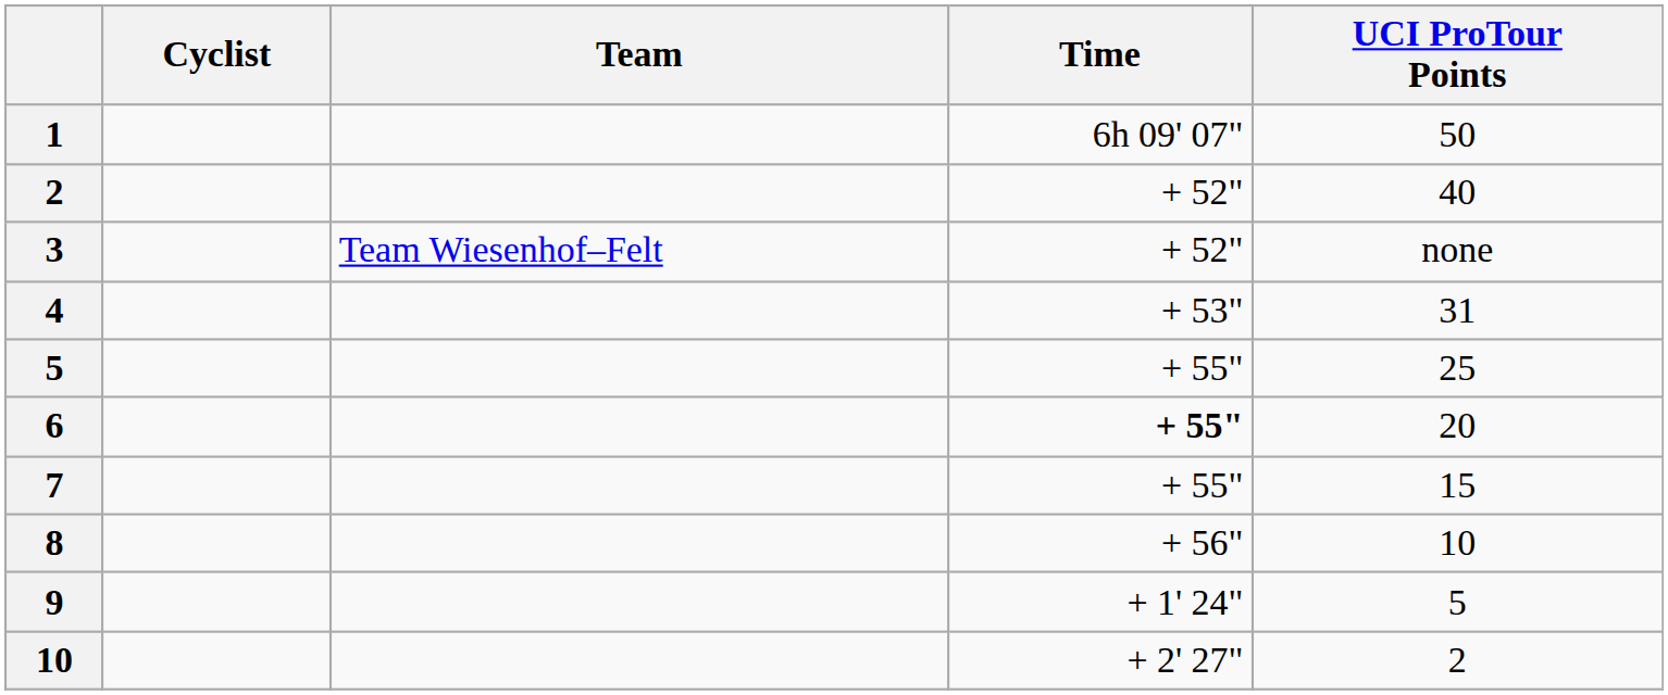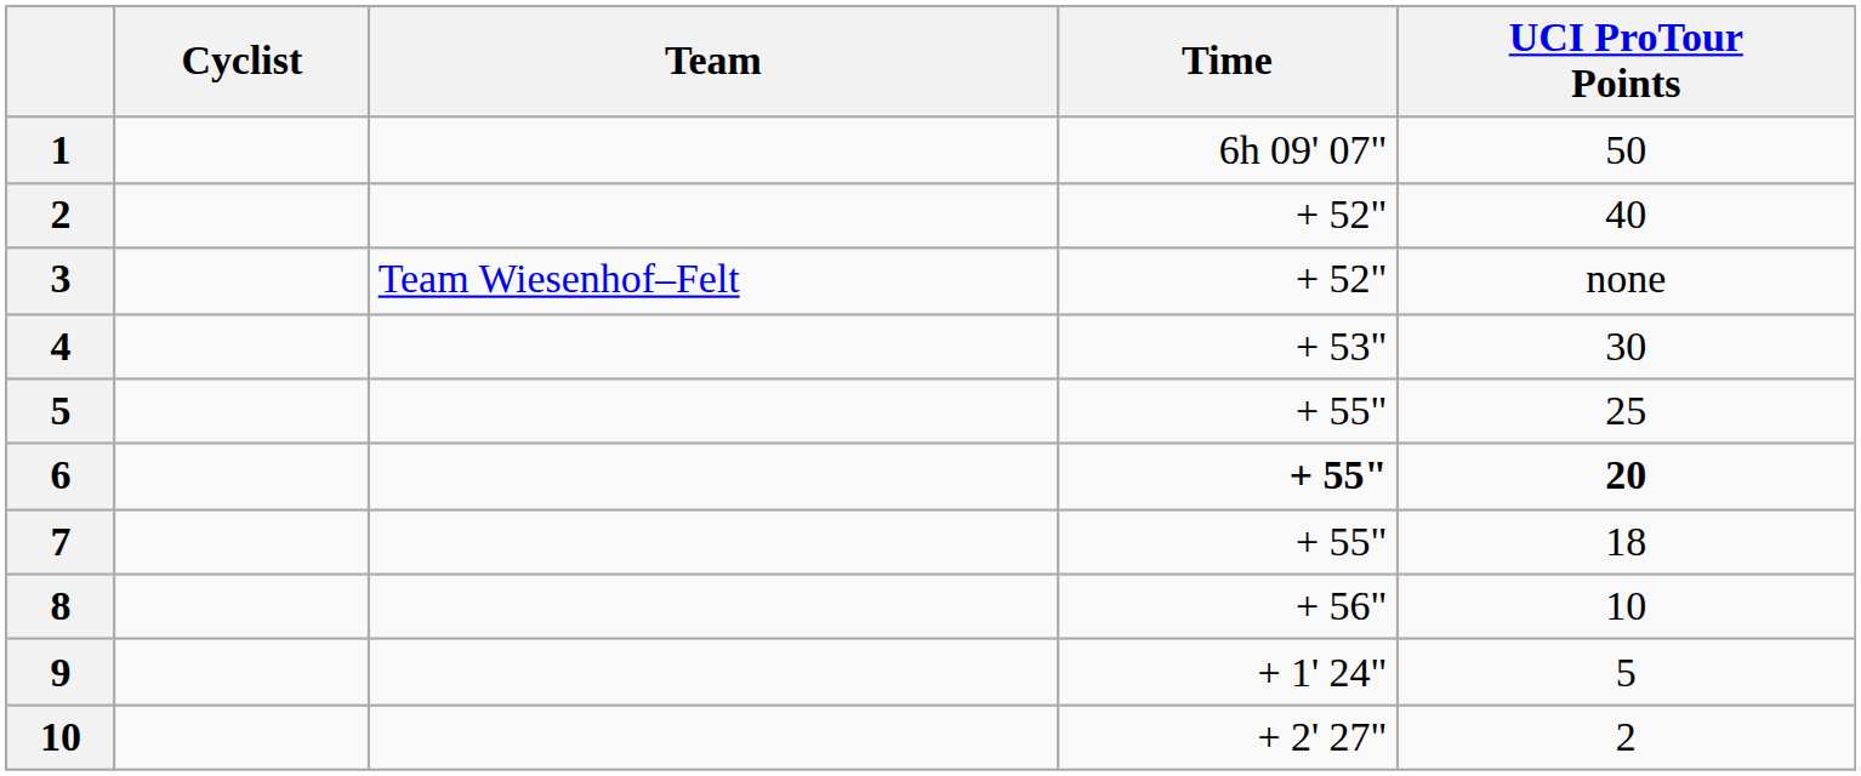 <table class="wikitable" style="width:45em;margin-bottom:0;">
 <tr>
 <th></th>
 <th>Cyclist</th>
 <th>Team</th>
 <th>Time</th>
 <th><a href='#'>UCI ProTour</a><br>Points</th>
 </tr>
 <tr>
 <th style="text-align:center">1</th>
 <td></td>
 <td></td>
 <td align=right>6h 09' 07"</td>
 <td align="center">50</td>
 </tr>
 <tr>
 <th style="text-align:center">2</th>
 <td></td>
 <td></td>
 <td align=right>+ 52"</td>
 <td align="center">40</td>
 </tr>
 <tr>
 <th style="text-align:center">3</th>
 <td></td>
 <td><a href='#'>Team Wiesenhof–Felt</a></td>
 <td align=right>+ 52"</td>
 <td align="center">none</td>
 </tr>
 <tr>
 <th style="text-align:center">4</th>
 <td></td>
 <td></td>
 <td align=right>+ 53"</td>
-<td align="center">31</td>
+<td align="center">30</td>
 </tr>
 <tr>
 <th style="text-align:center">5</th>
 <td></td>
 <td></td>
 <td align=right>+ 55"</td>
 <td align="center">25</td>
 </tr>
 <tr>
 <th style="text-align:center">6</th>
 <td></td>
 <td></td>
 <td align=right><strong>+ 55"</strong></td>
-<td align="center">20</td>
+<td align="center"><strong>20</strong></td>
 </tr>
 <tr>
 <th style="text-align:center">7</th>
 <td></td>
 <td></td>
 <td align=right>+ 55"</td>
-<td align="center">15</td>
+<td align="center">18</td>
 </tr>
 <tr>
 <th style="text-align:center">8</th>
 <td></td>
 <td></td>
 <td align=right>+ 56"</td>
 <td align="center">10</td>
 </tr>
 <tr>
 <th style="text-align:center">9</th>
 <td></td>
 <td></td>
 <td align=right>+ 1' 24"</td>
 <td align="center">5</td>
 </tr>
 <tr>
 <th style="text-align:center">10</th>
 <td></td>
 <td></td>
 <td align=right>+ 2' 27"</td>
 <td align="center">2</td>
 </tr>
 </table>
